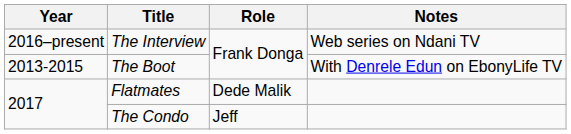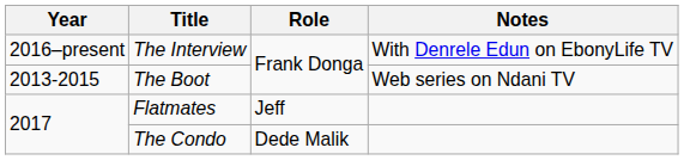 <table class="wikitable">
 <tr>
 <th>Year</th>
 <th>Title</th>
 <th>Role</th>
 <th>Notes</th>
 </tr>
 <tr>
 <td>2016–present</td>
 <td><em>The Interview</em></td>
 <td rowspan="2">Frank Donga</td>
-<td>Web series on Ndani TV</td>
+<td>With <a href='#'>Denrele Edun</a> on EbonyLife TV</td>
 </tr>
 <tr>
 <td>2013-2015</td>
 <td><em>The Boot</em></td>
-<td>With <a href='#'>Denrele Edun</a> on EbonyLife TV</td>
+<td>Web series on Ndani TV</td>
 </tr>
 <tr>
 <td rowspan="2">2017</td>
 <td><em>Flatmates</em></td>
-<td>Dede Malik</td>
+<td>Jeff</td>
 <td></td>
 </tr>
 <tr>
 <td><em>The Condo</em></td>
-<td>Jeff</td>
+<td>Dede Malik</td>
 <td></td>
 </tr>
 </table>
